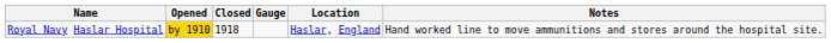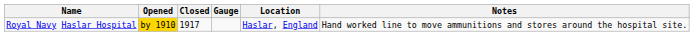 <table class="wikitable">
 <tr>
 <th>Name</th>
 <th>Opened</th>
 <th>Closed</th>
 <th>Gauge</th>
 <th>Location</th>
 <th>Notes</th>
 </tr>
 <tr>
 <td><a href='#'>Royal Navy</a> <a href='#'>Haslar Hospital</a></td>
 <td style="background: gold;">by 1910</td>
-<td>1918</td>
+<td>1917</td>
 <td></td>
 <td><a href='#'>Haslar</a>, <a href='#'>England</a></td>
 <td>Hand worked line to move ammunitions and stores around the hospital site.</td>
 </tr>
 </table>
